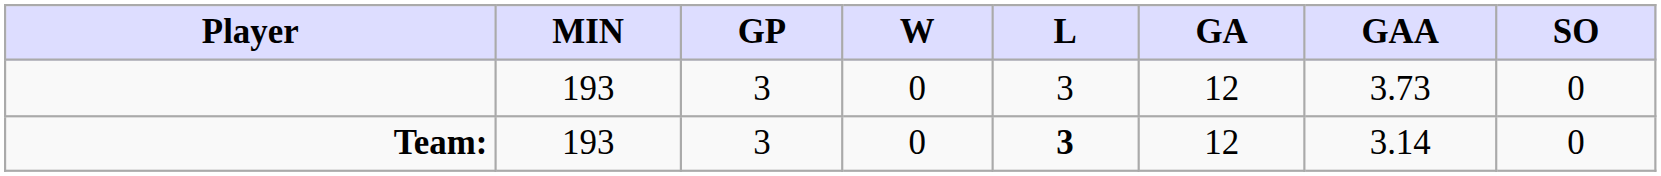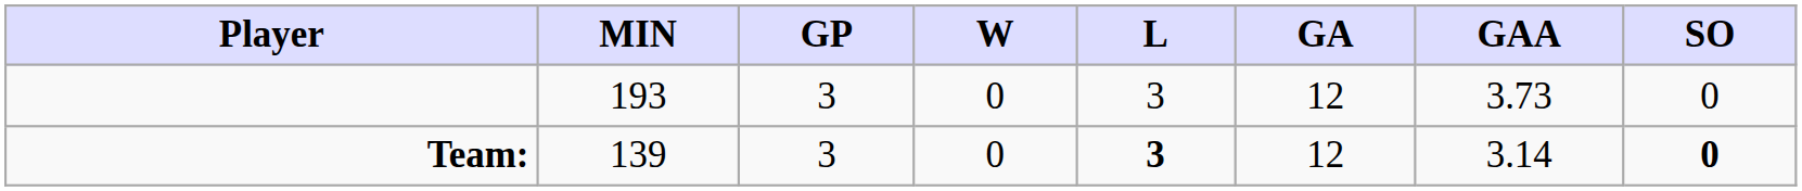 <table style="width:60%;" class="wikitable sortable">
 <tr>
 <th style="background:#ddf; width:10%;">Player</th>
 <th style="width:3%; background:#ddf;" title="Minutes played">MIN</th>
 <th style="width:3%; background:#ddf;" title="Games played in">GP</th>
 <th style="width:3%; background:#ddf;" title="Wins">W</th>
 <th style="width:3%; background:#ddf;" title="Losses">L</th>
 <th style="width:3%; background:#ddf;" title="Goals against">GA</th>
 <th style="width:3%; background:#ddf;" title="Goals against average">GAA</th>
 <th style="width:3%; background:#ddf;" title="Shut-outs">SO</th>
 </tr>
 <tr style="text-align:center;">
 <td style="text-align:right;"></td>
 <td>193</td>
 <td>3</td>
 <td>0</td>
 <td>3</td>
 <td>12</td>
 <td>3.73</td>
 <td>0</td>
 </tr>
 <tr style="text-align:center;">
 <td style="text-align:right;"><strong>Team:</strong></td>
-<td>193</td>
+<td>139</td>
 <td>3</td>
 <td>0</td>
 <td><strong>3</strong></td>
 <td>12</td>
 <td>3.14</td>
-<td>0</td>
+<td><strong>0</strong></td>
 </tr>
 </table>
